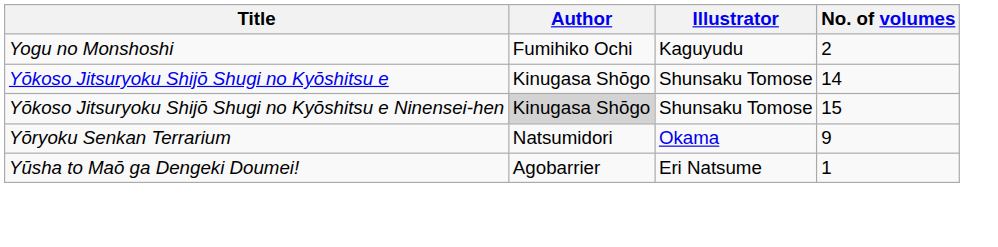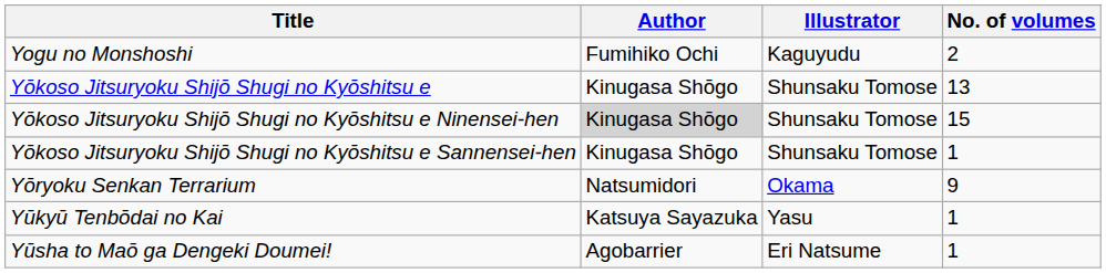 <table class="wikitable">
 <tr>
 <th scope="col">Title</th>
 <th scope="col"><a href='#'>Author</a></th>
 <th scope="col"><a href='#'>Illustrator</a></th>
 <th scope="col">No. of <a href='#'>volumes</a></th>
 </tr>
 <tr>
 <td><em>Yogu no Monshoshi</em></td>
 <td>Fumihiko Ochi</td>
 <td>Kaguyudu</td>
 <td>2</td>
 </tr>
 <tr>
 <td><em><a href='#'>Yōkoso Jitsuryoku Shijō Shugi no Kyōshitsu e</a></em></td>
 <td>Kinugasa Shōgo</td>
 <td>Shunsaku Tomose</td>
-<td>14</td>
+<td>13</td>
 </tr>
 <tr>
 <td><em>Yōkoso Jitsuryoku Shijō Shugi no Kyōshitsu e Ninensei-hen</em></td>
 <td style="background: lightgrey;">Kinugasa Shōgo</td>
 <td>Shunsaku Tomose</td>
 <td>15</td>
 </tr>
 <tr>
+<td><em>Yōkoso Jitsuryoku Shijō Shugi no Kyōshitsu e Sannensei-hen</em></td>
+<td>Kinugasa Shōgo</td>
+<td>Shunsaku Tomose</td>
+<td>1</td>
+</tr>
+<tr>
 <td><em>Yōryoku Senkan Terrarium</em></td>
 <td>Natsumidori</td>
 <td><a href='#'>Okama</a></td>
 <td>9</td>
+</tr>
+<tr>
+<td><em>Yūkyū Tenbōdai no Kai</em></td>
+<td>Katsuya Sayazuka</td>
+<td>Yasu</td>
+<td>1</td>
 </tr>
 <tr>
 <td><em>Yūsha to Maō ga Dengeki Doumei!</em></td>
 <td>Agobarrier</td>
 <td>Eri Natsume</td>
 <td>1</td>
 </tr>
 </table>
